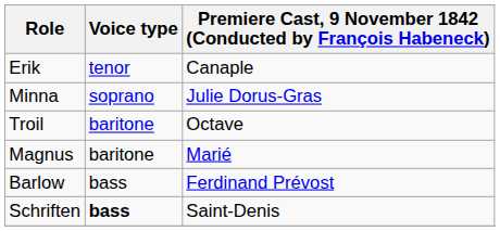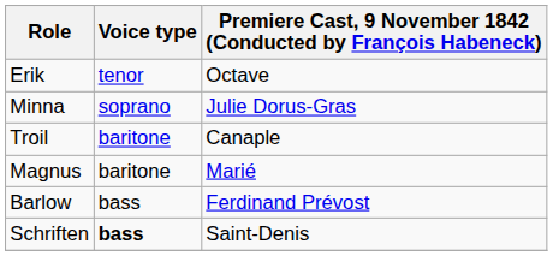 <table class="wikitable">
 <tr>
 <th>Role</th>
 <th>Voice type</th>
 <th>Premiere Cast, 9 November 1842<br>(Conducted by <a href='#'>François&nbsp;Habeneck</a>)</th>
 </tr>
 <tr>
 <td>Erik</td>
 <td><a href='#'>tenor</a></td>
-<td>Canaple</td>
+<td>Octave</td>
 </tr>
 <tr>
 <td>Minna</td>
 <td><a href='#'>soprano</a></td>
 <td><a href='#'>Julie Dorus-Gras</a></td>
 </tr>
 <tr>
 <td>Troil</td>
 <td><a href='#'>baritone</a></td>
-<td>Octave</td>
+<td>Canaple</td>
 </tr>
 <tr>
 <td>Magnus</td>
 <td>baritone</td>
 <td><a href='#'>Marié</a></td>
 </tr>
 <tr>
 <td>Barlow</td>
 <td>bass</td>
 <td><a href='#'>Ferdinand Prévost</a></td>
 </tr>
 <tr>
 <td>Schriften</td>
 <td><strong>bass</strong></td>
 <td>Saint-Denis</td>
 </tr>
 <tr>
 </tr>
 </table>
